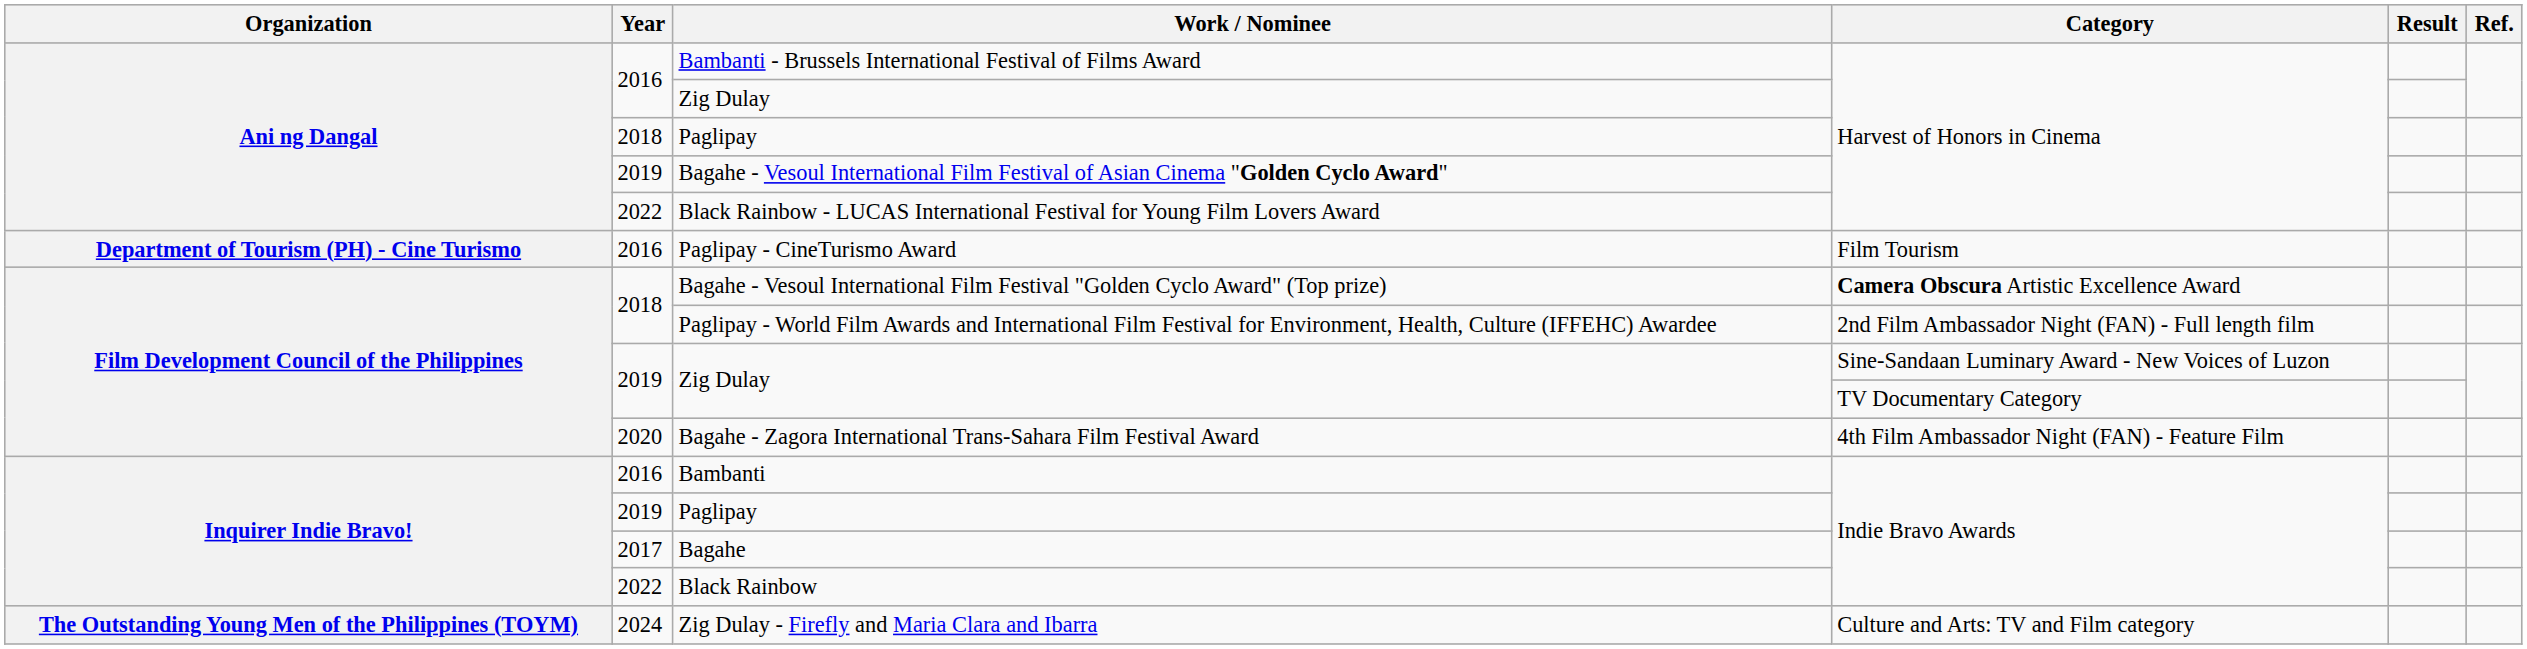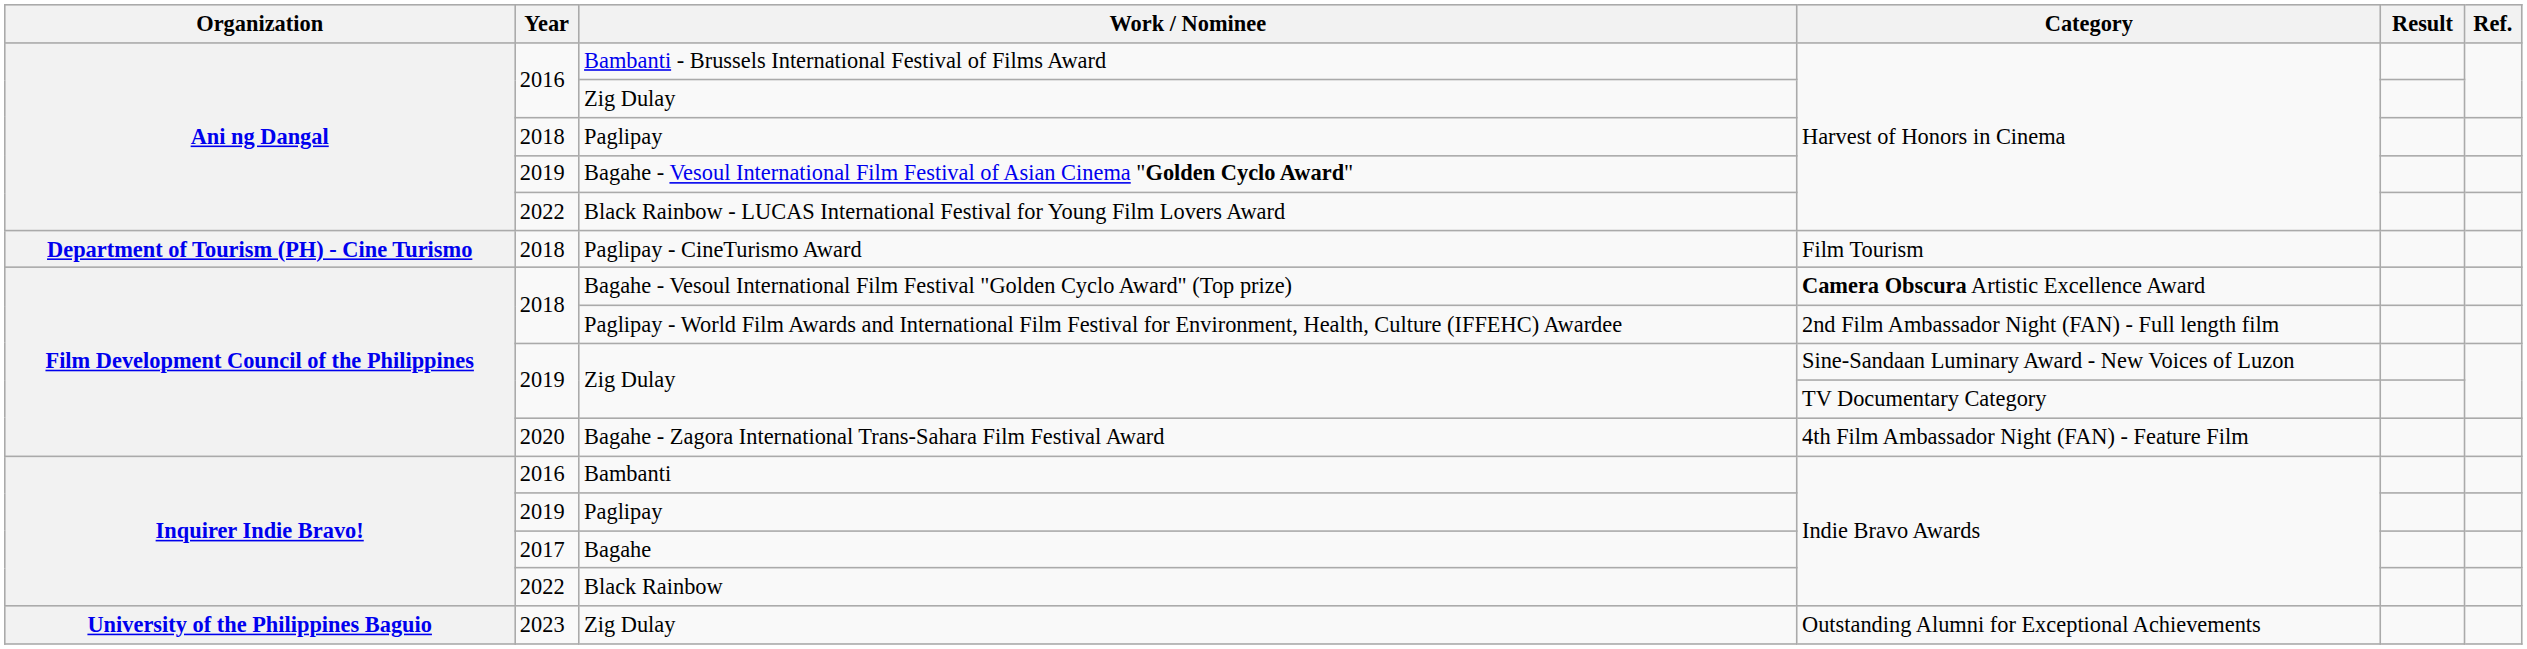 <table class="wikitable sortable plainrowheaders" style="font-size:88%; width:100%;">
 <tr>
 <th>Organization</th>
 <th>Year</th>
 <th>Work / Nominee</th>
 <th>Category</th>
 <th>Result</th>
 <th>Ref.</th>
 </tr>
 <tr>
 <th scope="rowgroup" rowspan="5"><a href='#'>Ani ng Dangal</a></th>
 <td rowspan="2">2016</td>
 <td><a href='#'>Bambanti</a> - Brussels International Festival of Films Award</td>
 <td rowspan="5">Harvest of Honors in Cinema</td>
 <td></td>
 <td rowspan="2"></td>
 </tr>
 <tr>
 <td>Zig Dulay</td>
 <td></td>
 </tr>
 <tr>
 <td>2018</td>
 <td>Paglipay</td>
 <td></td>
 <td></td>
 </tr>
 <tr>
 <td>2019</td>
 <td>Bagahe - <a href='#'>Vesoul International Film Festival of Asian Cinema</a> "<strong>Golden Cyclo Award</strong>"</td>
 <td></td>
 <td></td>
 </tr>
 <tr>
 <td>2022</td>
 <td>Black Rainbow - LUCAS International Festival for Young Film Lovers Award</td>
 <td></td>
 <td></td>
 </tr>
 <tr>
 <th scope="rowgroup"><a href='#'>Department of Tourism (PH) - Cine Turismo</a></th>
-<td>2016</td>
+<td>2018</td>
 <td>Paglipay - CineTurismo Award</td>
 <td>Film Tourism</td>
 <td></td>
 <td></td>
 </tr>
 <tr>
 <th scope="rowgroup" rowspan="5"><a href='#'>Film Development Council of the Philippines</a></th>
 <td rowspan="2">2018</td>
 <td>Bagahe - Vesoul International Film Festival "Golden Cyclo Award" (Top prize)</td>
 <td><strong>Camera Obscura</strong> Artistic Excellence Award</td>
 <td></td>
 <td></td>
 </tr>
 <tr>
 <td>Paglipay - World Film Awards and International Film Festival for Environment, Health, Culture (IFFEHC) Awardee</td>
 <td>2nd Film Ambassador Night (FAN) - Full length film</td>
 <td></td>
 <td></td>
 </tr>
 <tr>
 <td rowspan="2">2019</td>
 <td rowspan="2">Zig Dulay</td>
 <td>Sine-Sandaan Luminary Award - New Voices of Luzon</td>
 <td></td>
 <td rowspan="2"></td>
 </tr>
 <tr>
 <td>TV Documentary Category</td>
 <td></td>
 </tr>
 <tr>
 <td>2020</td>
 <td>Bagahe - Zagora International Trans-Sahara Film Festival Award</td>
 <td>4th Film Ambassador Night (FAN) - Feature Film</td>
 <td></td>
 <td></td>
 </tr>
 <tr>
 <th scope="rowgroup" rowspan="4"><a href='#'>Inquirer Indie Bravo!</a></th>
 <td>2016</td>
 <td>Bambanti</td>
 <td rowspan="4">Indie Bravo Awards</td>
 <td></td>
 <td></td>
 </tr>
 <tr>
 <td>2019</td>
 <td>Paglipay</td>
 <td></td>
 <td></td>
 </tr>
 <tr>
 <td>2017</td>
 <td>Bagahe</td>
 <td></td>
 <td></td>
 </tr>
 <tr>
 <td>2022</td>
 <td>Black Rainbow</td>
 <td></td>
 <td></td>
 </tr>
 <tr>
-<th scope="rowgroup"><a href='#'>The Outstanding Young Men of the Philippines (TOYM)</a></th>
-<td>2024</td>
-<td>Zig Dulay - <a href='#'>Firefly</a> and <a href='#'>Maria Clara and Ibarra</a></td>
-<td>Culture and Arts: TV and Film category</td>
+<th scope="rowgroup"><a href='#'>University of the Philippines Baguio</a></th>
+<td>2023</td>
+<td>Zig Dulay</td>
+<td>Outstanding Alumni for Exceptional Achievements</td>
 <td></td>
 <td></td>
 </tr>
 </table>
